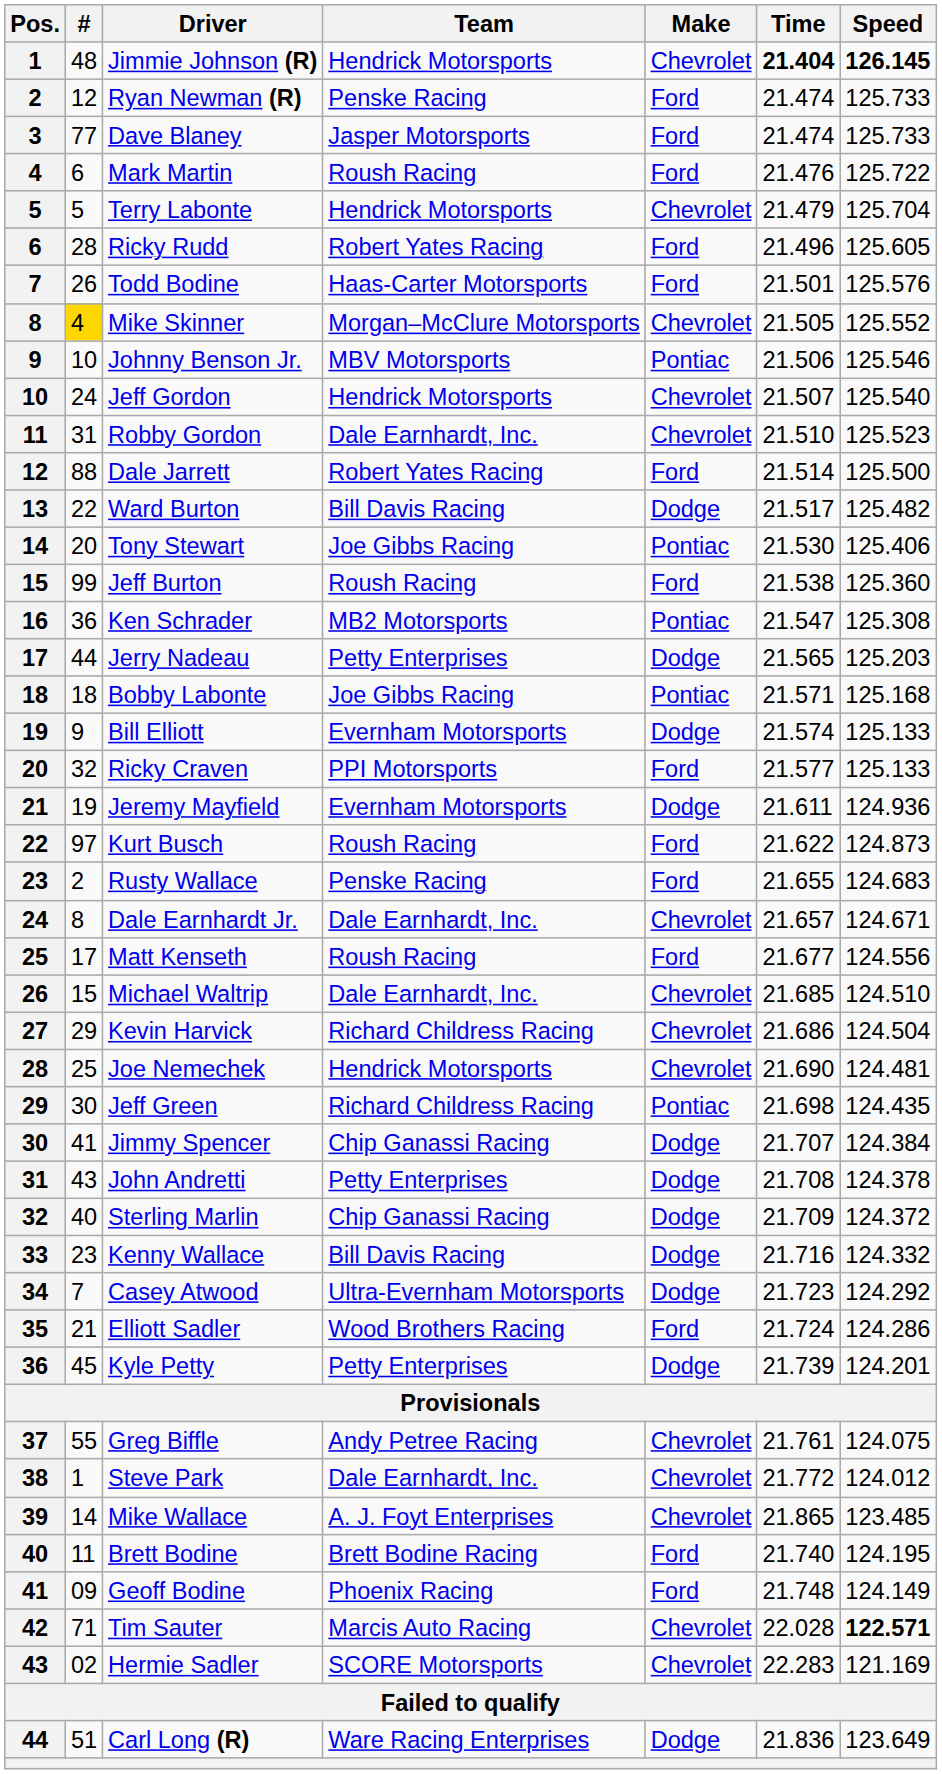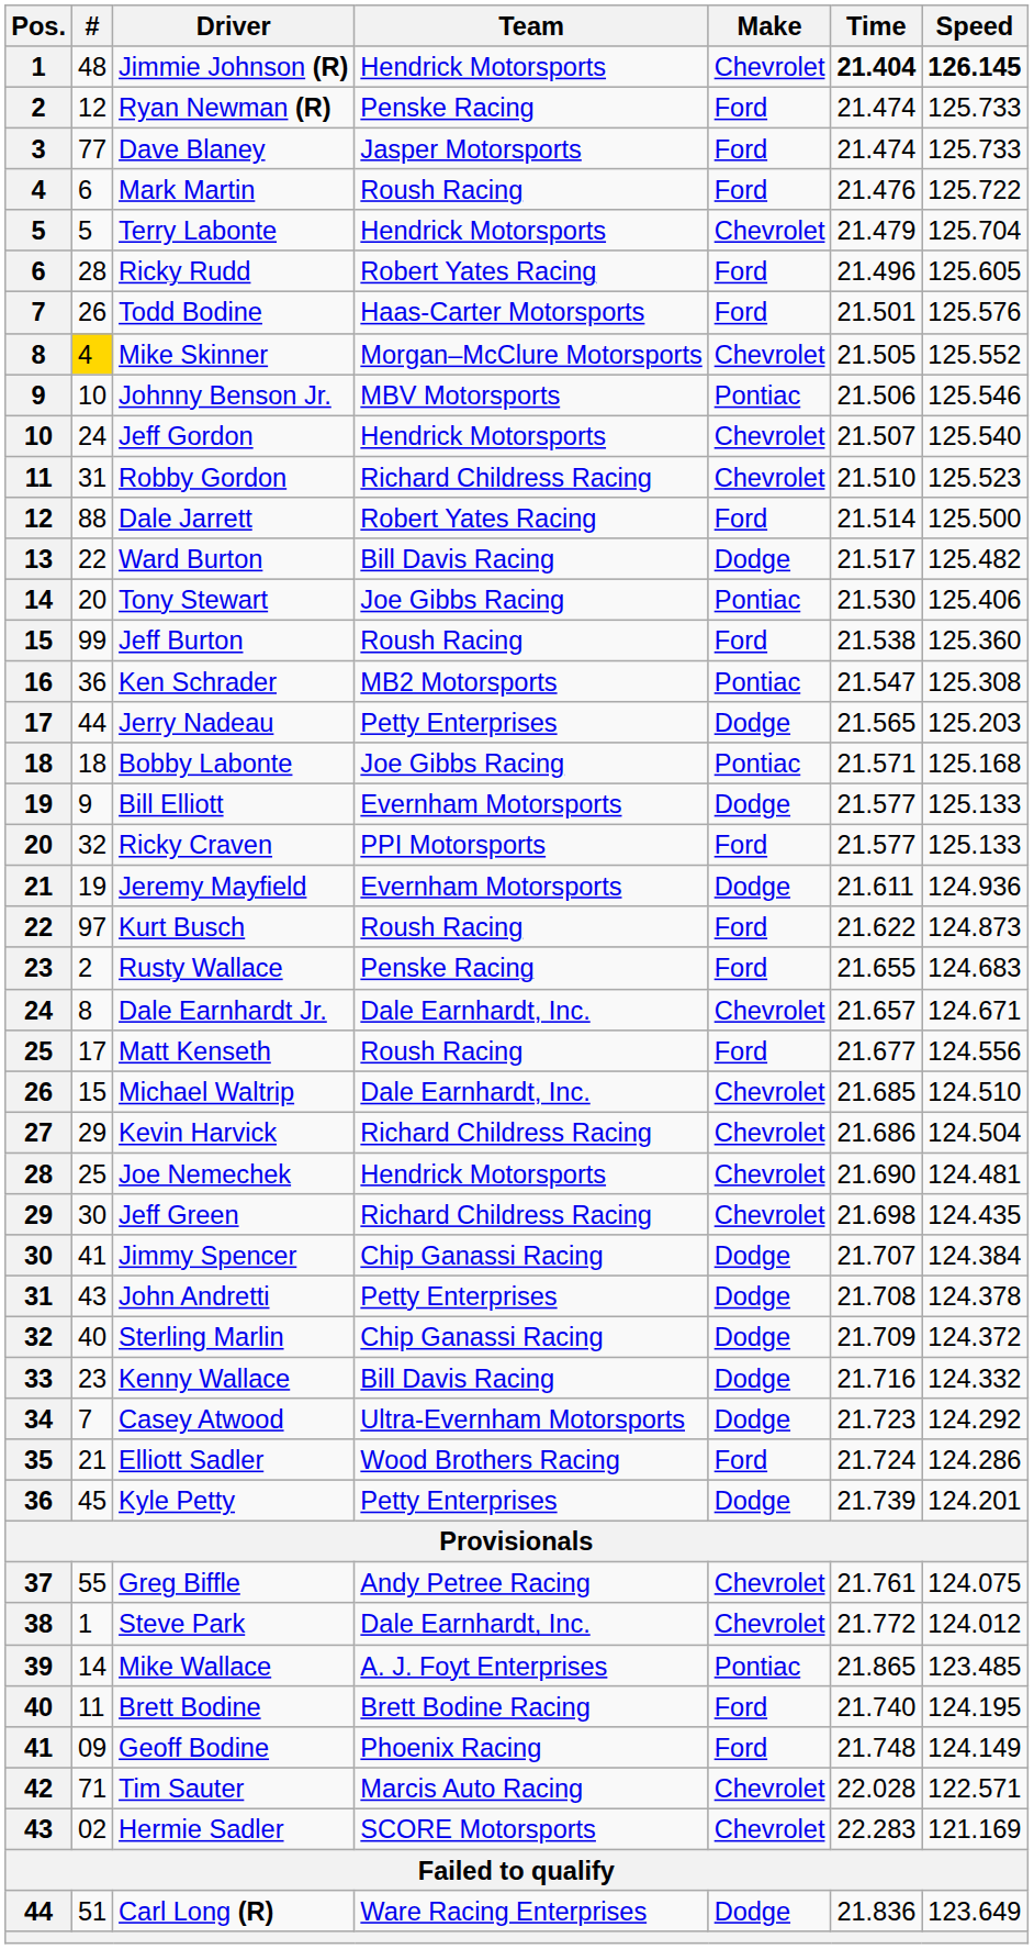 <table class="wikitable" style="font-size:95%">
 <tr>
 <th>Pos.</th>
 <th>#</th>
 <th>Driver</th>
 <th>Team</th>
 <th>Make</th>
 <th>Time</th>
 <th>Speed</th>
 </tr>
 <tr>
 <th>1</th>
 <td>48</td>
 <td><a href='#'>Jimmie Johnson</a> <strong>(R)</strong></td>
 <td><a href='#'>Hendrick Motorsports</a></td>
 <td><a href='#'>Chevrolet</a></td>
 <td><strong>21.404</strong></td>
 <td><strong>126.145</strong></td>
 </tr>
 <tr>
 <th>2</th>
 <td>12</td>
 <td><a href='#'>Ryan Newman</a> <strong>(R)</strong></td>
 <td><a href='#'>Penske Racing</a></td>
 <td><a href='#'>Ford</a></td>
 <td>21.474</td>
 <td>125.733</td>
 </tr>
 <tr>
 <th>3</th>
 <td>77</td>
 <td><a href='#'>Dave Blaney</a></td>
 <td><a href='#'>Jasper Motorsports</a></td>
 <td><a href='#'>Ford</a></td>
 <td>21.474</td>
 <td>125.733</td>
 </tr>
 <tr>
 <th>4</th>
 <td>6</td>
 <td><a href='#'>Mark Martin</a></td>
 <td><a href='#'>Roush Racing</a></td>
 <td><a href='#'>Ford</a></td>
 <td>21.476</td>
 <td>125.722</td>
 </tr>
 <tr>
 <th>5</th>
 <td>5</td>
 <td><a href='#'>Terry Labonte</a></td>
 <td><a href='#'>Hendrick Motorsports</a></td>
 <td><a href='#'>Chevrolet</a></td>
 <td>21.479</td>
 <td>125.704</td>
 </tr>
 <tr>
 <th>6</th>
 <td>28</td>
 <td><a href='#'>Ricky Rudd</a></td>
 <td><a href='#'>Robert Yates Racing</a></td>
 <td><a href='#'>Ford</a></td>
 <td>21.496</td>
 <td>125.605</td>
 </tr>
 <tr>
 <th>7</th>
 <td>26</td>
 <td><a href='#'>Todd Bodine</a></td>
 <td><a href='#'>Haas-Carter Motorsports</a></td>
 <td><a href='#'>Ford</a></td>
 <td>21.501</td>
 <td>125.576</td>
 </tr>
 <tr>
 <th>8</th>
 <td style="background: gold;">4</td>
 <td><a href='#'>Mike Skinner</a></td>
 <td><a href='#'>Morgan–McClure Motorsports</a></td>
 <td><a href='#'>Chevrolet</a></td>
 <td>21.505</td>
 <td>125.552</td>
 </tr>
 <tr>
 <th>9</th>
 <td>10</td>
 <td><a href='#'>Johnny Benson Jr.</a></td>
 <td><a href='#'>MBV Motorsports</a></td>
 <td><a href='#'>Pontiac</a></td>
 <td>21.506</td>
 <td>125.546</td>
 </tr>
 <tr>
 <th>10</th>
 <td>24</td>
 <td><a href='#'>Jeff Gordon</a></td>
 <td><a href='#'>Hendrick Motorsports</a></td>
 <td><a href='#'>Chevrolet</a></td>
 <td>21.507</td>
 <td>125.540</td>
 </tr>
 <tr>
 <th>11</th>
 <td>31</td>
 <td><a href='#'>Robby Gordon</a></td>
-<td><a href='#'>Dale Earnhardt, Inc.</a></td>
+<td><a href='#'>Richard Childress Racing</a></td>
 <td><a href='#'>Chevrolet</a></td>
 <td>21.510</td>
 <td>125.523</td>
 </tr>
 <tr>
 <th>12</th>
 <td>88</td>
 <td><a href='#'>Dale Jarrett</a></td>
 <td><a href='#'>Robert Yates Racing</a></td>
 <td><a href='#'>Ford</a></td>
 <td>21.514</td>
 <td>125.500</td>
 </tr>
 <tr>
 <th>13</th>
 <td>22</td>
 <td><a href='#'>Ward Burton</a></td>
 <td><a href='#'>Bill Davis Racing</a></td>
 <td><a href='#'>Dodge</a></td>
 <td>21.517</td>
 <td>125.482</td>
 </tr>
 <tr>
 <th>14</th>
 <td>20</td>
 <td><a href='#'>Tony Stewart</a></td>
 <td><a href='#'>Joe Gibbs Racing</a></td>
 <td><a href='#'>Pontiac</a></td>
 <td>21.530</td>
 <td>125.406</td>
 </tr>
 <tr>
 <th>15</th>
 <td>99</td>
 <td><a href='#'>Jeff Burton</a></td>
 <td><a href='#'>Roush Racing</a></td>
 <td><a href='#'>Ford</a></td>
 <td>21.538</td>
 <td>125.360</td>
 </tr>
 <tr>
 <th>16</th>
 <td>36</td>
 <td><a href='#'>Ken Schrader</a></td>
 <td><a href='#'>MB2 Motorsports</a></td>
 <td><a href='#'>Pontiac</a></td>
 <td>21.547</td>
 <td>125.308</td>
 </tr>
 <tr>
 <th>17</th>
 <td>44</td>
 <td><a href='#'>Jerry Nadeau</a></td>
 <td><a href='#'>Petty Enterprises</a></td>
 <td><a href='#'>Dodge</a></td>
 <td>21.565</td>
 <td>125.203</td>
 </tr>
 <tr>
 <th>18</th>
 <td>18</td>
 <td><a href='#'>Bobby Labonte</a></td>
 <td><a href='#'>Joe Gibbs Racing</a></td>
 <td><a href='#'>Pontiac</a></td>
 <td>21.571</td>
 <td>125.168</td>
 </tr>
 <tr>
 <th>19</th>
 <td>9</td>
 <td><a href='#'>Bill Elliott</a></td>
 <td><a href='#'>Evernham Motorsports</a></td>
 <td><a href='#'>Dodge</a></td>
-<td>21.574</td>
+<td>21.577</td>
 <td>125.133</td>
 </tr>
 <tr>
 <th>20</th>
 <td>32</td>
 <td><a href='#'>Ricky Craven</a></td>
 <td><a href='#'>PPI Motorsports</a></td>
 <td><a href='#'>Ford</a></td>
 <td>21.577</td>
 <td>125.133</td>
 </tr>
 <tr>
 <th>21</th>
 <td>19</td>
 <td><a href='#'>Jeremy Mayfield</a></td>
 <td><a href='#'>Evernham Motorsports</a></td>
 <td><a href='#'>Dodge</a></td>
 <td>21.611</td>
 <td>124.936</td>
 </tr>
 <tr>
 <th>22</th>
 <td>97</td>
 <td><a href='#'>Kurt Busch</a></td>
 <td><a href='#'>Roush Racing</a></td>
 <td><a href='#'>Ford</a></td>
 <td>21.622</td>
 <td>124.873</td>
 </tr>
 <tr>
 <th>23</th>
 <td>2</td>
 <td><a href='#'>Rusty Wallace</a></td>
 <td><a href='#'>Penske Racing</a></td>
 <td><a href='#'>Ford</a></td>
 <td>21.655</td>
 <td>124.683</td>
 </tr>
 <tr>
 <th>24</th>
 <td>8</td>
 <td><a href='#'>Dale Earnhardt Jr.</a></td>
 <td><a href='#'>Dale Earnhardt, Inc.</a></td>
 <td><a href='#'>Chevrolet</a></td>
 <td>21.657</td>
 <td>124.671</td>
 </tr>
 <tr>
 <th>25</th>
 <td>17</td>
 <td><a href='#'>Matt Kenseth</a></td>
 <td><a href='#'>Roush Racing</a></td>
 <td><a href='#'>Ford</a></td>
 <td>21.677</td>
 <td>124.556</td>
 </tr>
 <tr>
 <th>26</th>
 <td>15</td>
 <td><a href='#'>Michael Waltrip</a></td>
 <td><a href='#'>Dale Earnhardt, Inc.</a></td>
 <td><a href='#'>Chevrolet</a></td>
 <td>21.685</td>
 <td>124.510</td>
 </tr>
 <tr>
 <th>27</th>
 <td>29</td>
 <td><a href='#'>Kevin Harvick</a></td>
 <td><a href='#'>Richard Childress Racing</a></td>
 <td><a href='#'>Chevrolet</a></td>
 <td>21.686</td>
 <td>124.504</td>
 </tr>
 <tr>
 <th>28</th>
 <td>25</td>
 <td><a href='#'>Joe Nemechek</a></td>
 <td><a href='#'>Hendrick Motorsports</a></td>
 <td><a href='#'>Chevrolet</a></td>
 <td>21.690</td>
 <td>124.481</td>
 </tr>
 <tr>
 <th>29</th>
 <td>30</td>
 <td><a href='#'>Jeff Green</a></td>
 <td><a href='#'>Richard Childress Racing</a></td>
-<td><a href='#'>Pontiac</a></td>
+<td><a href='#'>Chevrolet</a></td>
 <td>21.698</td>
 <td>124.435</td>
 </tr>
 <tr>
 <th>30</th>
 <td>41</td>
 <td><a href='#'>Jimmy Spencer</a></td>
 <td><a href='#'>Chip Ganassi Racing</a></td>
 <td><a href='#'>Dodge</a></td>
 <td>21.707</td>
 <td>124.384</td>
 </tr>
 <tr>
 <th>31</th>
 <td>43</td>
 <td><a href='#'>John Andretti</a></td>
 <td><a href='#'>Petty Enterprises</a></td>
 <td><a href='#'>Dodge</a></td>
 <td>21.708</td>
 <td>124.378</td>
 </tr>
 <tr>
 <th>32</th>
 <td>40</td>
 <td><a href='#'>Sterling Marlin</a></td>
 <td><a href='#'>Chip Ganassi Racing</a></td>
 <td><a href='#'>Dodge</a></td>
 <td>21.709</td>
 <td>124.372</td>
 </tr>
 <tr>
 <th>33</th>
 <td>23</td>
 <td><a href='#'>Kenny Wallace</a></td>
 <td><a href='#'>Bill Davis Racing</a></td>
 <td><a href='#'>Dodge</a></td>
 <td>21.716</td>
 <td>124.332</td>
 </tr>
 <tr>
 <th>34</th>
 <td>7</td>
 <td><a href='#'>Casey Atwood</a></td>
 <td><a href='#'>Ultra-Evernham Motorsports</a></td>
 <td><a href='#'>Dodge</a></td>
 <td>21.723</td>
 <td>124.292</td>
 </tr>
 <tr>
 <th>35</th>
 <td>21</td>
 <td><a href='#'>Elliott Sadler</a></td>
 <td><a href='#'>Wood Brothers Racing</a></td>
 <td><a href='#'>Ford</a></td>
 <td>21.724</td>
 <td>124.286</td>
 </tr>
 <tr>
 <th>36</th>
 <td>45</td>
 <td><a href='#'>Kyle Petty</a></td>
 <td><a href='#'>Petty Enterprises</a></td>
 <td><a href='#'>Dodge</a></td>
 <td>21.739</td>
 <td>124.201</td>
 </tr>
 <tr>
 <th colspan="7">Provisionals</th>
 </tr>
 <tr>
 <th>37</th>
 <td>55</td>
 <td><a href='#'>Greg Biffle</a></td>
 <td><a href='#'>Andy Petree Racing</a></td>
 <td><a href='#'>Chevrolet</a></td>
 <td>21.761</td>
 <td>124.075</td>
 </tr>
 <tr>
 <th>38</th>
 <td>1</td>
 <td><a href='#'>Steve Park</a></td>
 <td><a href='#'>Dale Earnhardt, Inc.</a></td>
 <td><a href='#'>Chevrolet</a></td>
 <td>21.772</td>
 <td>124.012</td>
 </tr>
 <tr>
 <th>39</th>
 <td>14</td>
 <td><a href='#'>Mike Wallace</a></td>
 <td><a href='#'>A. J. Foyt Enterprises</a></td>
-<td><a href='#'>Chevrolet</a></td>
+<td><a href='#'>Pontiac</a></td>
 <td>21.865</td>
 <td>123.485</td>
 </tr>
 <tr>
 <th>40</th>
 <td>11</td>
 <td><a href='#'>Brett Bodine</a></td>
 <td><a href='#'>Brett Bodine Racing</a></td>
 <td><a href='#'>Ford</a></td>
 <td>21.740</td>
 <td>124.195</td>
 </tr>
 <tr>
 <th>41</th>
 <td>09</td>
 <td><a href='#'>Geoff Bodine</a></td>
 <td><a href='#'>Phoenix Racing</a></td>
 <td><a href='#'>Ford</a></td>
 <td>21.748</td>
 <td>124.149</td>
 </tr>
 <tr>
 <th>42</th>
 <td>71</td>
 <td><a href='#'>Tim Sauter</a></td>
 <td><a href='#'>Marcis Auto Racing</a></td>
 <td><a href='#'>Chevrolet</a></td>
 <td>22.028</td>
-<td><strong>122.571</strong></td>
+<td>122.571</td>
 </tr>
 <tr>
 <th>43</th>
 <td>02</td>
 <td><a href='#'>Hermie Sadler</a></td>
 <td><a href='#'>SCORE Motorsports</a></td>
 <td><a href='#'>Chevrolet</a></td>
 <td>22.283</td>
 <td>121.169</td>
 </tr>
 <tr>
 <th colspan="7">Failed to qualify</th>
 </tr>
 <tr>
 <th>44</th>
 <td>51</td>
 <td><a href='#'>Carl Long</a> <strong>(R)</strong></td>
 <td><a href='#'>Ware Racing Enterprises</a></td>
 <td><a href='#'>Dodge</a></td>
 <td>21.836</td>
 <td>123.649</td>
 </tr>
 <tr>
 <th colspan="7"></th>
 </tr>
 </table>
